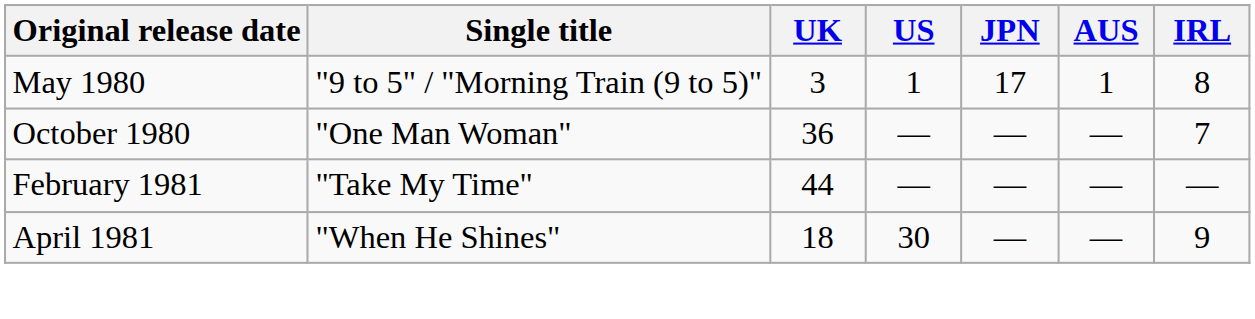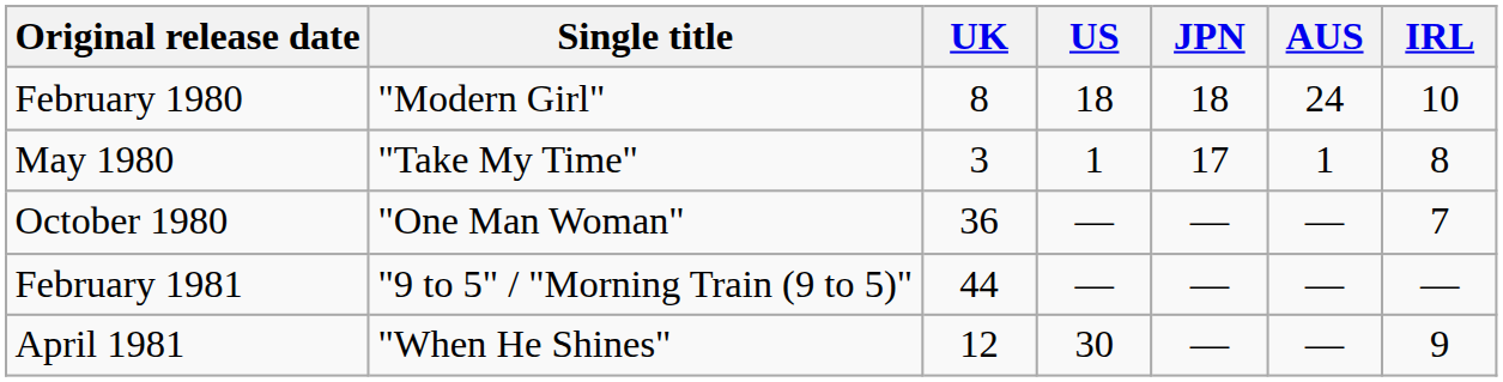 <table class="wikitable">
 <tr>
 <th>Original release date</th>
 <th>Single title</th>
 <th width="40"><a href='#'>UK</a><br></th>
 <th width="40"><a href='#'>US</a><br> </th>
 <th width="40"><a href='#'>JPN</a><br> </th>
 <th width="40"><a href='#'>AUS</a><br></th>
 <th width="40"><a href='#'>IRL</a><br></th>
 </tr>
 <tr>
+<td>February 1980</td>
+<td>"Modern Girl"</td>
+<td align="center">8</td>
+<td align="center">18</td>
+<td align="center">18</td>
+<td align="center">24</td>
+<td align="center">10</td>
+</tr>
+<tr>
 <td>May 1980</td>
-<td>"9 to 5" / "Morning Train (9 to 5)"</td>
+<td>"Take My Time"</td>
 <td align="center">3</td>
 <td align="center">1</td>
 <td align="center">17</td>
 <td align="center">1</td>
 <td align="center">8</td>
 </tr>
 <tr>
 <td>October 1980</td>
 <td>"One Man Woman"</td>
 <td align="center">36</td>
 <td align="center">—</td>
 <td align="center">—</td>
 <td align="center">—</td>
 <td align="center">7</td>
 </tr>
 <tr>
 <td>February 1981</td>
-<td>"Take My Time"</td>
+<td>"9 to 5" / "Morning Train (9 to 5)"</td>
 <td align="center">44</td>
 <td align="center">—</td>
 <td align="center">—</td>
 <td align="center">—</td>
 <td align="center">—</td>
 </tr>
 <tr>
 <td>April 1981</td>
 <td>"When He Shines"</td>
-<td align="center">18</td>
+<td align="center">12</td>
 <td align="center">30</td>
 <td align="center">—</td>
 <td align="center">—</td>
 <td align="center">9</td>
 </tr>
 </table>
